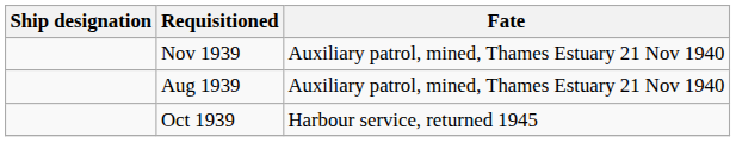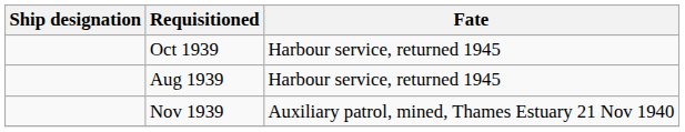 <table class="wikitable" style="font-size:97%;">
 <tr>
 <th>Ship designation</th>
 <th>Requisitioned</th>
 <th>Fate</th>
 </tr>
 <tr>
 <td></td>
+<td>Oct 1939</td>
+<td>Harbour service, returned 1945</td>
+</tr>
+<tr>
+<td></td>
+<td>Aug 1939</td>
+<td>Harbour service, returned 1945</td>
+</tr>
+<tr>
+<td></td>
 <td>Nov 1939</td>
 <td>Auxiliary patrol, mined, Thames Estuary 21 Nov 1940</td>
 </tr>
 <tr>
-<td></td>
-<td>Aug 1939</td>
-<td>Auxiliary patrol, mined, Thames Estuary 21 Nov 1940</td>
-</tr>
-<tr>
-<td></td>
-<td>Oct 1939</td>
-<td>Harbour service, returned 1945</td>
-</tr>
-<tr>
 </tr>
 </table>
